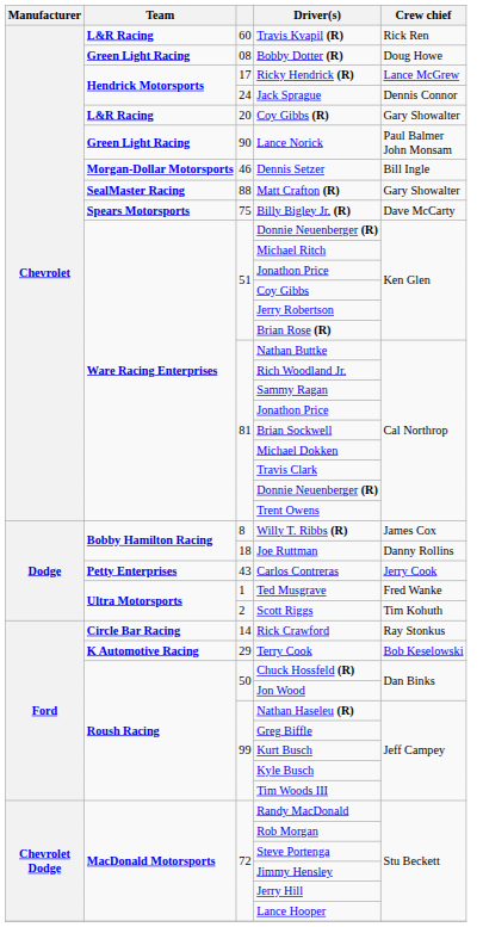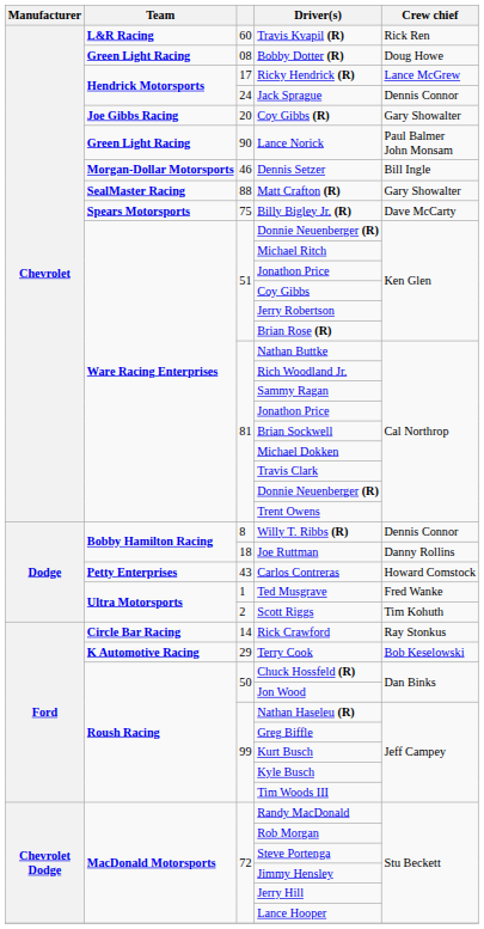 <table class="wikitable" style="font-size: 95%;">
 <tr>
 <th>Manufacturer</th>
 <th>Team</th>
 <th></th>
 <th>Driver(s)</th>
 <th>Crew chief</th>
 </tr>
 <tr>
 <th rowspan=24><a href='#'>Chevrolet</a></th>
 <td><strong><a href='#'>L&R Racing</a></strong></td>
 <td>60</td>
 <td><a href='#'>Travis Kvapil</a> <strong>(R)</strong></td>
 <td>Rick Ren</td>
 </tr>
 <tr>
 <td><strong><a href='#'>Green Light Racing</a></strong></td>
 <td>08</td>
 <td><a href='#'>Bobby Dotter</a> <strong>(R)</strong></td>
 <td>Doug Howe</td>
 </tr>
 <tr>
 <td rowspan=2><strong><a href='#'>Hendrick Motorsports</a></strong></td>
 <td>17</td>
 <td><a href='#'>Ricky Hendrick</a> <strong>(R)</strong></td>
 <td><a href='#'>Lance McGrew</a></td>
 </tr>
 <tr>
 <td>24</td>
 <td><a href='#'>Jack Sprague</a></td>
 <td>Dennis Connor</td>
 </tr>
 <tr>
-<td><strong><a href='#'>L&R Racing</a></strong></td>
+<td><strong><a href='#'>Joe Gibbs Racing</a></strong></td>
 <td>20</td>
 <td><a href='#'>Coy Gibbs</a> <strong>(R)</strong></td>
 <td>Gary Showalter</td>
 </tr>
 <tr>
 <td><strong><a href='#'>Green Light Racing</a></strong></td>
 <td>90</td>
 <td><a href='#'>Lance Norick</a></td>
 <td>Paul Balmer <small></small> <br> John Monsam <small></small></td>
 </tr>
 <tr>
 <td><strong><a href='#'>Morgan-Dollar Motorsports</a></strong></td>
 <td>46</td>
 <td><a href='#'>Dennis Setzer</a></td>
 <td>Bill Ingle</td>
 </tr>
 <tr>
 <td><strong><a href='#'>SealMaster Racing</a></strong></td>
 <td>88</td>
 <td><a href='#'>Matt Crafton</a> <strong>(R)</strong></td>
 <td>Gary Showalter</td>
 </tr>
 <tr>
 <td><strong><a href='#'>Spears Motorsports</a></strong></td>
 <td>75</td>
 <td><a href='#'>Billy Bigley Jr.</a> <strong>(R)</strong></td>
 <td>Dave McCarty</td>
 </tr>
 <tr>
 <td rowspan=15><strong><a href='#'>Ware Racing Enterprises</a></strong></td>
 <td rowspan=6>51</td>
 <td><a href='#'>Donnie Neuenberger</a> <strong>(R)</strong> <small></small></td>
 <td rowspan=6>Ken Glen</td>
 </tr>
 <tr>
 <td><a href='#'>Michael Ritch</a> <small></small></td>
 </tr>
 <tr>
 <td><a href='#'>Jonathon Price</a> <small></small> </td>
 </tr>
 <tr>
 <td><a href='#'>Coy Gibbs</a> <small></small> </td>
 </tr>
 <tr>
 <td><a href='#'>Jerry Robertson</a> <small></small></td>
 </tr>
 <tr>
 <td><a href='#'>Brian Rose</a> <strong>(R)</strong> <small></small></td>
 </tr>
 <tr>
 <td rowspan=9>81</td>
 <td><a href='#'>Nathan Buttke</a> <small></small></td>
 <td rowspan=9>Cal Northrop</td>
 </tr>
 <tr>
 <td><a href='#'>Rich Woodland Jr.</a> <small></small></td>
 </tr>
 <tr>
 <td><a href='#'>Sammy Ragan</a> <small></small></td>
 </tr>
 <tr>
 <td><a href='#'>Jonathon Price</a> <small></small></td>
 </tr>
 <tr>
 <td><a href='#'>Brian Sockwell</a> <small></small></td>
 </tr>
 <tr>
 <td><a href='#'>Michael Dokken</a> <small></small></td>
 </tr>
 <tr>
 <td><a href='#'>Travis Clark</a> <small></small></td>
 </tr>
 <tr>
 <td><a href='#'>Donnie Neuenberger</a> <strong>(R)</strong> <small></small></td>
 </tr>
 <tr>
 <td><a href='#'>Trent Owens</a> <small></small></td>
 </tr>
 <tr>
 <th rowspan=5><a href='#'>Dodge</a></th>
 <td rowspan=2><strong><a href='#'>Bobby Hamilton Racing</a></strong></td>
 <td>8</td>
 <td><a href='#'>Willy T. Ribbs</a> <strong>(R)</strong></td>
-<td>James Cox</td>
+<td>Dennis Connor</td>
 </tr>
 <tr>
 <td>18</td>
 <td><a href='#'>Joe Ruttman</a></td>
 <td>Danny Rollins</td>
 </tr>
 <tr>
 <td><strong><a href='#'>Petty Enterprises</a></strong></td>
 <td>43</td>
 <td><a href='#'>Carlos Contreras</a></td>
-<td><a href='#'>Jerry Cook</a></td>
+<td>Howard Comstock</td>
 </tr>
 <tr>
 <td rowspan=2><strong><a href='#'>Ultra Motorsports</a></strong></td>
 <td>1</td>
 <td><a href='#'>Ted Musgrave</a></td>
 <td>Fred Wanke</td>
 </tr>
 <tr>
 <td>2</td>
 <td><a href='#'>Scott Riggs</a></td>
 <td>Tim Kohuth</td>
 </tr>
 <tr>
 <th rowspan=9><a href='#'>Ford</a></th>
 <td><strong><a href='#'>Circle Bar Racing</a></strong></td>
 <td>14</td>
 <td><a href='#'>Rick Crawford</a></td>
 <td>Ray Stonkus</td>
 </tr>
 <tr>
 <td><strong><a href='#'>K Automotive Racing</a></strong></td>
 <td>29</td>
 <td><a href='#'>Terry Cook</a></td>
 <td><a href='#'>Bob Keselowski</a></td>
 </tr>
 <tr>
 <td rowspan=7><strong><a href='#'>Roush Racing</a></strong></td>
 <td rowspan=2>50</td>
 <td><a href='#'>Chuck Hossfeld</a> <strong>(R)</strong> <small></small></td>
 <td rowspan=2>Dan Binks</td>
 </tr>
 <tr>
 <td><a href='#'>Jon Wood</a> <small></small></td>
 </tr>
 <tr>
 <td rowspan=5>99</td>
 <td><a href='#'>Nathan Haseleu</a> <strong>(R)</strong> <small></small></td>
 <td rowspan=5>Jeff Campey</td>
 </tr>
 <tr>
 <td><a href='#'>Greg Biffle</a> <small></small></td>
 </tr>
 <tr>
 <td><a href='#'>Kurt Busch</a> <small></small></td>
 </tr>
 <tr>
 <td><a href='#'>Kyle Busch</a> <small></small> </td>
 </tr>
 <tr>
 <td><a href='#'>Tim Woods III</a> <small></small> </td>
 </tr>
 <tr>
 <th rowspan=6><a href='#'>Chevrolet</a> <br> <a href='#'>Dodge</a></th>
 <td rowspan=6><strong><a href='#'>MacDonald Motorsports</a></strong></td>
 <td rowspan=6>72</td>
 <td><a href='#'>Randy MacDonald</a> <small></small></td>
 <td rowspan=6>Stu Beckett</td>
 </tr>
 <tr>
 <td><a href='#'>Rob Morgan</a> <small></small></td>
 </tr>
 <tr>
 <td><a href='#'>Steve Portenga</a> <small></small></td>
 </tr>
 <tr>
 <td><a href='#'>Jimmy Hensley</a> <small></small></td>
 </tr>
 <tr>
 <td><a href='#'>Jerry Hill</a> <small></small></td>
 </tr>
 <tr>
 <td><a href='#'>Lance Hooper</a> <small></small></td>
 </tr>
 <tr>
 </tr>
 </table>
